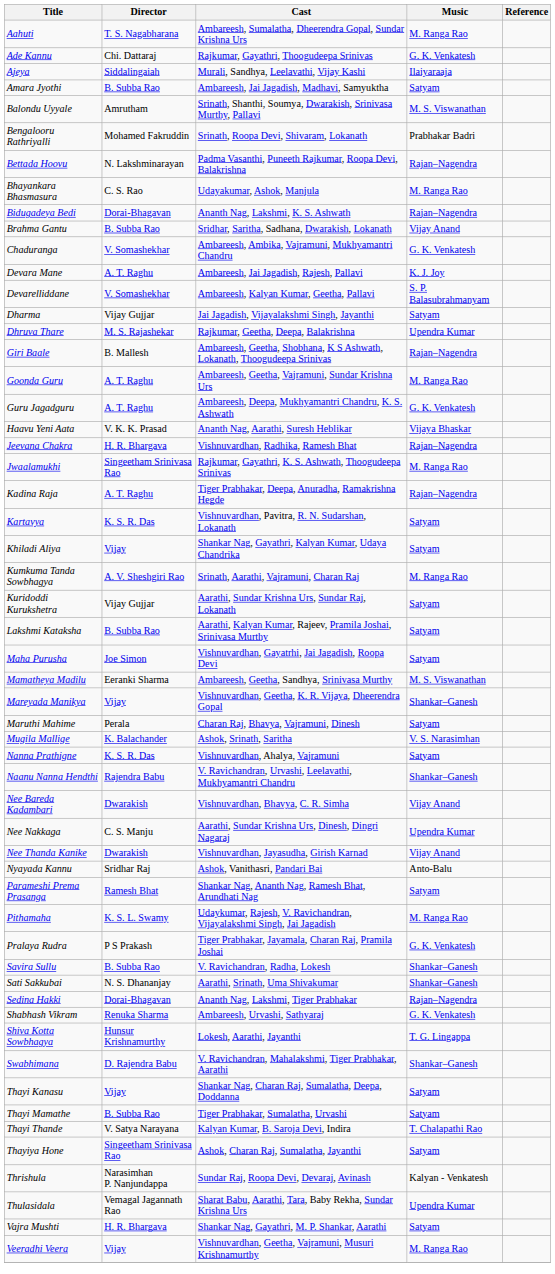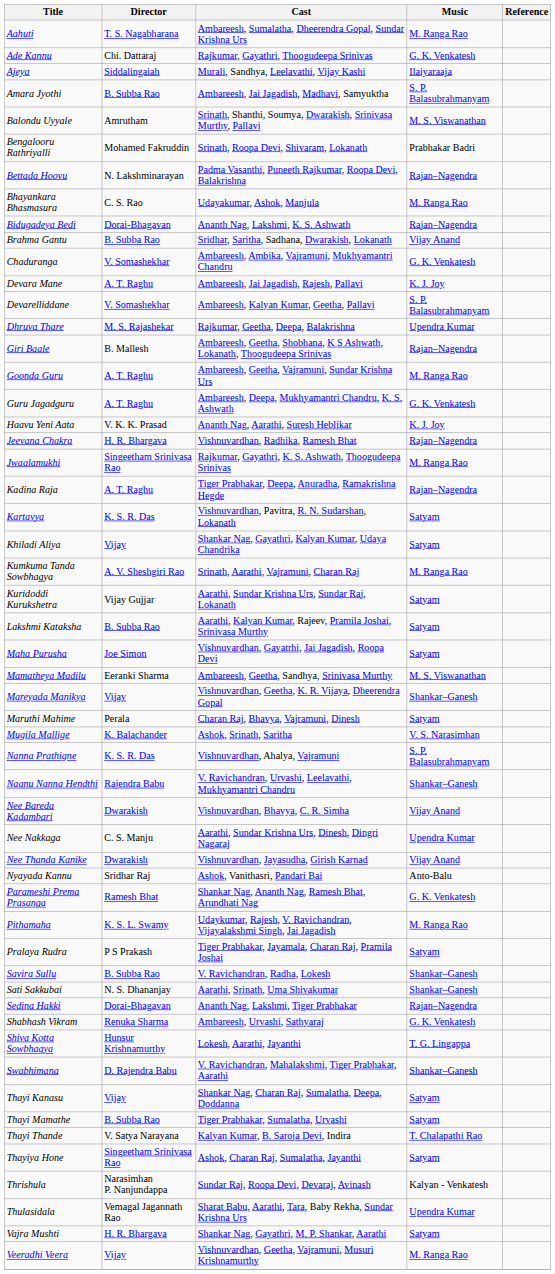 <table class="wikitable">
 <tr>
 <th>Title</th>
 <th>Director</th>
 <th>Cast</th>
 <th>Music</th>
 <th>Reference</th>
 </tr>
 <tr>
 <td><em><a href='#'>Aahuti</a></em></td>
 <td><a href='#'>T. S. Nagabharana</a></td>
 <td><a href='#'>Ambareesh</a>, <a href='#'>Sumalatha</a>, <a href='#'>Dheerendra Gopal</a>, <a href='#'>Sundar Krishna Urs</a></td>
 <td><a href='#'>M. Ranga Rao</a></td>
 <td></td>
 </tr>
 <tr>
 <td><em><a href='#'>Ade Kannu</a></em></td>
 <td>Chi. Dattaraj</td>
 <td><a href='#'>Rajkumar</a>, <a href='#'>Gayathri</a>, <a href='#'>Thoogudeepa Srinivas</a></td>
 <td><a href='#'>G. K. Venkatesh</a></td>
 <td></td>
 </tr>
 <tr>
 <td><em><a href='#'>Ajeya</a></em></td>
 <td><a href='#'>Siddalingaiah</a></td>
 <td><a href='#'>Murali</a>, Sandhya, <a href='#'>Leelavathi</a>, <a href='#'>Vijay Kashi</a></td>
 <td><a href='#'>Ilaiyaraaja</a></td>
 <td></td>
 </tr>
 <tr>
 <td><em>Amara Jyothi</em></td>
 <td><a href='#'>B. Subba Rao</a></td>
 <td><a href='#'>Ambareesh</a>, <a href='#'>Jai Jagadish</a>, <a href='#'>Madhavi</a>, Samyuktha</td>
-<td><a href='#'>Satyam</a></td>
+<td><a href='#'>S. P. Balasubrahmanyam</a></td>
 <td></td>
 </tr>
 <tr>
 <td><em>Balondu Uyyale</em></td>
 <td>Amrutham</td>
 <td><a href='#'>Srinath</a>, Shanthi, Soumya, <a href='#'>Dwarakish</a>, <a href='#'>Srinivasa Murthy</a>, <a href='#'>Pallavi</a></td>
 <td><a href='#'>M. S. Viswanathan</a></td>
 <td></td>
 </tr>
 <tr>
 <td><em>Bengalooru Rathriyalli</em></td>
 <td>Mohamed Fakruddin</td>
 <td><a href='#'>Srinath</a>, <a href='#'> Roopa Devi</a>, <a href='#'>Shivaram</a>, <a href='#'>Lokanath</a></td>
 <td>Prabhakar Badri</td>
 <td></td>
 </tr>
 <tr>
 <td><em><a href='#'>Bettada Hoovu</a></em></td>
 <td>N. Lakshminarayan</td>
 <td><a href='#'>Padma Vasanthi</a>, <a href='#'>Puneeth Rajkumar</a>, <a href='#'>Roopa Devi</a>, <a href='#'>Balakrishna</a></td>
 <td><a href='#'>Rajan–Nagendra</a></td>
 <td></td>
 </tr>
 <tr>
 <td><em>Bhayankara Bhasmasura</em></td>
 <td>C. S. Rao</td>
 <td><a href='#'>Udayakumar</a>, <a href='#'>Ashok</a>, <a href='#'>Manjula</a></td>
 <td><a href='#'>M. Ranga Rao</a></td>
 <td></td>
 </tr>
 <tr>
 <td><em><a href='#'>Bidugadeya Bedi</a></em></td>
 <td><a href='#'>Dorai-Bhagavan</a></td>
 <td><a href='#'>Ananth Nag</a>, <a href='#'>Lakshmi</a>, <a href='#'>K. S. Ashwath</a></td>
 <td><a href='#'>Rajan–Nagendra</a></td>
 <td></td>
 </tr>
 <tr>
 <td><em>Brahma Gantu</em></td>
 <td><a href='#'>B. Subba Rao</a></td>
 <td><a href='#'>Sridhar</a>, <a href='#'>Saritha</a>, Sadhana, <a href='#'>Dwarakish</a>, <a href='#'>Lokanath</a></td>
 <td><a href='#'>Vijay Anand</a></td>
 <td></td>
 </tr>
 <tr>
 <td><em>Chaduranga</em></td>
 <td><a href='#'>V. Somashekhar</a></td>
 <td><a href='#'>Ambareesh</a>, <a href='#'>Ambika</a>, <a href='#'>Vajramuni</a>, <a href='#'>Mukhyamantri Chandru</a></td>
 <td><a href='#'>G. K. Venkatesh</a></td>
 <td></td>
 </tr>
 <tr>
 <td><em>Devara Mane</em></td>
 <td><a href='#'>A. T. Raghu</a></td>
 <td><a href='#'>Ambareesh</a>, <a href='#'>Jai Jagadish</a>, <a href='#'>Rajesh</a>, <a href='#'>Pallavi</a></td>
 <td><a href='#'>K. J. Joy</a></td>
 <td></td>
 </tr>
 <tr>
 <td><em>Devarelliddane</em></td>
 <td><a href='#'>V. Somashekhar</a></td>
 <td><a href='#'>Ambareesh</a>, <a href='#'>Kalyan Kumar</a>, <a href='#'>Geetha</a>, <a href='#'>Pallavi</a></td>
 <td><a href='#'>S. P. Balasubrahmanyam</a></td>
 <td></td>
 </tr>
 <tr>
-<td><em>Dharma</em></td>
-<td>Vijay Gujjar</td>
-<td><a href='#'>Jai Jagadish</a>, <a href='#'>Vijayalakshmi Singh</a>, <a href='#'>Jayanthi</a></td>
-<td><a href='#'>Satyam</a></td>
-<td></td>
-</tr>
-<tr>
 <td><em><a href='#'>Dhruva Thare</a></em></td>
 <td><a href='#'>M. S. Rajashekar</a></td>
 <td><a href='#'>Rajkumar</a>, <a href='#'>Geetha</a>, <a href='#'>Deepa</a>, <a href='#'>Balakrishna</a></td>
 <td><a href='#'>Upendra Kumar</a></td>
 <td></td>
 </tr>
 <tr>
 <td><em><a href='#'>Giri Baale</a></em></td>
 <td>B. Mallesh</td>
 <td><a href='#'>Ambareesh</a>, <a href='#'>Geetha</a>, <a href='#'>Shobhana</a>, <a href='#'>K S Ashwath</a>, <a href='#'>Lokanath</a>, <a href='#'>Thoogudeepa Srinivas</a></td>
 <td><a href='#'>Rajan–Nagendra</a></td>
 <td></td>
 </tr>
 <tr>
 <td><em><a href='#'>Goonda Guru</a></em></td>
 <td><a href='#'>A. T. Raghu</a></td>
 <td><a href='#'>Ambareesh</a>, <a href='#'>Geetha</a>, <a href='#'>Vajramuni</a>, <a href='#'>Sundar Krishna Urs</a></td>
 <td><a href='#'>M. Ranga Rao</a></td>
 <td></td>
 </tr>
 <tr>
 <td><em>Guru Jagadguru</em></td>
 <td><a href='#'>A. T. Raghu</a></td>
 <td><a href='#'>Ambareesh</a>, <a href='#'>Deepa</a>, <a href='#'>Mukhyamantri Chandru</a>, <a href='#'>K. S. Ashwath</a></td>
 <td><a href='#'>G. K. Venkatesh</a></td>
 <td></td>
 </tr>
 <tr>
 <td><em>Haavu Yeni Aata</em></td>
 <td>V. K. K. Prasad</td>
 <td><a href='#'>Ananth Nag</a>, <a href='#'>Aarathi</a>, <a href='#'>Suresh Heblikar</a></td>
-<td><a href='#'>Vijaya Bhaskar</a></td>
+<td><a href='#'>K. J. Joy</a></td>
 <td></td>
 </tr>
 <tr>
 <td><em><a href='#'>Jeevana Chakra</a></em></td>
 <td><a href='#'>H. R. Bhargava</a></td>
 <td><a href='#'>Vishnuvardhan</a>, <a href='#'>Radhika</a>, <a href='#'>Ramesh Bhat</a></td>
 <td><a href='#'>Rajan–Nagendra</a></td>
 <td></td>
 </tr>
 <tr>
 <td><em><a href='#'>Jwaalamukhi</a></em></td>
 <td><a href='#'>Singeetham Srinivasa Rao</a></td>
 <td><a href='#'>Rajkumar</a>, <a href='#'>Gayathri</a>, <a href='#'>K. S. Ashwath</a>, <a href='#'>Thoogudeepa Srinivas</a></td>
 <td><a href='#'>M. Ranga Rao</a></td>
 <td></td>
 </tr>
 <tr>
 <td><em>Kadina Raja</em></td>
 <td><a href='#'>A. T. Raghu</a></td>
 <td><a href='#'>Tiger Prabhakar</a>, <a href='#'>Deepa</a>, <a href='#'>Anuradha</a>, <a href='#'>Ramakrishna Hegde</a></td>
 <td><a href='#'>Rajan–Nagendra</a></td>
 <td></td>
 </tr>
 <tr>
 <td><em><a href='#'>Kartavya</a></em></td>
 <td><a href='#'>K. S. R. Das</a></td>
 <td><a href='#'>Vishnuvardhan</a>, Pavitra, <a href='#'>R. N. Sudarshan</a>, <a href='#'>Lokanath</a></td>
 <td><a href='#'>Satyam</a></td>
 <td></td>
 </tr>
 <tr>
 <td><em>Khiladi Aliya</em></td>
 <td><a href='#'>Vijay</a></td>
 <td><a href='#'>Shankar Nag</a>, <a href='#'>Gayathri</a>, <a href='#'>Kalyan Kumar</a>, <a href='#'>Udaya Chandrika</a></td>
 <td><a href='#'>Satyam</a></td>
 <td></td>
 </tr>
 <tr>
 <td><em>Kumkuma Tanda Sowbhagya</em></td>
 <td><a href='#'>A. V. Sheshgiri Rao</a></td>
 <td><a href='#'>Srinath</a>, <a href='#'>Aarathi</a>, <a href='#'>Vajramuni</a>, <a href='#'>Charan Raj</a></td>
 <td><a href='#'>M. Ranga Rao</a></td>
 <td></td>
 </tr>
 <tr>
 <td><em>Kuridoddi Kurukshetra</em></td>
 <td>Vijay Gujjar</td>
 <td><a href='#'>Aarathi</a>, <a href='#'>Sundar Krishna Urs</a>, <a href='#'>Sundar Raj</a>, <a href='#'>Lokanath</a></td>
 <td><a href='#'>Satyam</a></td>
 <td></td>
 </tr>
 <tr>
 <td><em>Lakshmi Kataksha</em></td>
 <td><a href='#'>B. Subba Rao</a></td>
 <td><a href='#'>Aarathi</a>, <a href='#'>Kalyan Kumar</a>, Rajeev, <a href='#'>Pramila Joshai</a>, <a href='#'>Srinivasa Murthy</a></td>
 <td><a href='#'>Satyam</a></td>
 <td></td>
 </tr>
 <tr>
 <td><em><a href='#'>Maha Purusha</a></em></td>
 <td><a href='#'>Joe Simon</a></td>
 <td><a href='#'>Vishnuvardhan</a>, <a href='#'>Gayatrhi</a>, <a href='#'>Jai Jagadish</a>, <a href='#'>Roopa Devi</a></td>
 <td><a href='#'>Satyam</a></td>
 <td></td>
 </tr>
 <tr>
 <td><em><a href='#'>Mamatheya Madilu</a></em></td>
 <td>Eeranki Sharma</td>
 <td><a href='#'>Ambareesh</a>, <a href='#'>Geetha</a>, Sandhya, <a href='#'>Srinivasa Murthy</a></td>
 <td><a href='#'>M. S. Viswanathan</a></td>
 <td></td>
 </tr>
 <tr>
 <td><em><a href='#'>Mareyada Manikya</a></em></td>
 <td><a href='#'>Vijay</a></td>
 <td><a href='#'>Vishnuvardhan</a>, <a href='#'>Geetha</a>, <a href='#'>K. R. Vijaya</a>, <a href='#'>Dheerendra Gopal</a></td>
 <td><a href='#'>Shankar–Ganesh</a></td>
 <td></td>
 </tr>
 <tr>
 <td><em>Maruthi Mahime</em></td>
 <td>Perala</td>
 <td><a href='#'>Charan Raj</a>, <a href='#'>Bhavya</a>, <a href='#'>Vajramuni</a>, <a href='#'>Dinesh</a></td>
 <td><a href='#'>Satyam</a></td>
 <td></td>
 </tr>
 <tr>
 <td><em><a href='#'>Mugila Mallige</a></em></td>
 <td><a href='#'>K. Balachander</a></td>
 <td><a href='#'>Ashok</a>, <a href='#'>Srinath</a>, <a href='#'>Saritha</a></td>
 <td><a href='#'>V. S. Narasimhan</a></td>
 <td></td>
 </tr>
 <tr>
 <td><em><a href='#'>Nanna Prathigne</a></em></td>
 <td><a href='#'>K. S. R. Das</a></td>
 <td><a href='#'>Vishnuvardhan</a>, Ahalya, <a href='#'>Vajramuni</a></td>
-<td><a href='#'>Satyam</a></td>
+<td><a href='#'>S. P. Balasubrahmanyam</a></td>
 <td></td>
 </tr>
 <tr>
 <td><em><a href='#'>Naanu Nanna Hendthi</a></em></td>
 <td><a href='#'>Rajendra Babu</a></td>
 <td><a href='#'>V. Ravichandran</a>, <a href='#'>Urvashi</a>, <a href='#'>Leelavathi</a>, <a href='#'>Mukhyamantri Chandru</a></td>
 <td><a href='#'>Shankar–Ganesh</a></td>
 <td></td>
 </tr>
 <tr>
 <td><em><a href='#'>Nee Bareda Kadambari</a></em></td>
 <td><a href='#'>Dwarakish</a></td>
 <td><a href='#'>Vishnuvardhan</a>, <a href='#'>Bhavya</a>, <a href='#'>C. R. Simha</a></td>
 <td><a href='#'>Vijay Anand</a></td>
 <td></td>
 </tr>
 <tr>
 <td><em>Nee Nakkaga</em></td>
 <td>C. S. Manju</td>
 <td><a href='#'>Aarathi</a>, <a href='#'>Sundar Krishna Urs</a>, <a href='#'>Dinesh</a>, <a href='#'>Dingri Nagaraj</a></td>
 <td><a href='#'>Upendra Kumar</a></td>
 <td></td>
 </tr>
 <tr>
 <td><em><a href='#'>Nee Thanda Kanike</a></em></td>
 <td><a href='#'>Dwarakish</a></td>
 <td><a href='#'>Vishnuvardhan</a>, <a href='#'>Jayasudha</a>, <a href='#'>Girish Karnad</a></td>
 <td><a href='#'>Vijay Anand</a></td>
 <td></td>
 </tr>
 <tr>
 <td><em>Nyayada Kannu</em></td>
 <td>Sridhar Raj</td>
 <td><a href='#'>Ashok</a>, Vanithasri, <a href='#'>Pandari Bai</a></td>
 <td>Anto-Balu</td>
 <td></td>
 </tr>
 <tr>
 <td><em><a href='#'>Parameshi Prema Prasanga</a></em></td>
 <td><a href='#'>Ramesh Bhat</a></td>
 <td><a href='#'>Shankar Nag</a>, <a href='#'>Ananth Nag</a>, <a href='#'>Ramesh Bhat</a>, <a href='#'>Arundhati Nag</a></td>
-<td><a href='#'>Satyam</a></td>
+<td><a href='#'>G. K. Venkatesh</a></td>
 <td></td>
 </tr>
 <tr>
 <td><em><a href='#'>Pithamaha</a></em></td>
 <td><a href='#'>K. S. L. Swamy</a></td>
 <td><a href='#'>Udaykumar</a>, <a href='#'>Rajesh</a>, <a href='#'>V. Ravichandran</a>, <a href='#'>Vijayalakshmi Singh</a>, <a href='#'>Jai Jagadish</a></td>
 <td><a href='#'>M. Ranga Rao</a></td>
 <td></td>
 </tr>
 <tr>
 <td><em>Pralaya Rudra</em></td>
 <td>P S Prakash</td>
 <td><a href='#'>Tiger Prabhakar</a>, <a href='#'>Jayamala</a>, <a href='#'>Charan Raj</a>, <a href='#'>Pramila Joshai</a></td>
-<td><a href='#'>G. K. Venkatesh</a></td>
+<td><a href='#'>Satyam</a></td>
 <td></td>
 </tr>
 <tr>
 <td><em><a href='#'>Savira Sullu</a></em></td>
 <td><a href='#'>B. Subba Rao</a></td>
 <td><a href='#'>V. Ravichandran</a>, <a href='#'>Radha</a>, <a href='#'>Lokesh</a></td>
 <td><a href='#'>Shankar–Ganesh</a></td>
 <td></td>
 </tr>
 <tr>
 <td><em>Sati Sakkubai</em></td>
 <td>N. S. Dhananjay</td>
 <td><a href='#'>Aarathi</a>, <a href='#'>Srinath</a>, <a href='#'>Uma Shivakumar</a></td>
 <td><a href='#'>Shankar–Ganesh</a></td>
 <td></td>
 </tr>
 <tr>
 <td><em><a href='#'>Sedina Hakki</a></em></td>
 <td><a href='#'>Dorai-Bhagavan</a></td>
 <td><a href='#'>Ananth Nag</a>, <a href='#'>Lakshmi</a>, <a href='#'>Tiger Prabhakar</a></td>
 <td><a href='#'>Rajan–Nagendra</a></td>
 <td></td>
 </tr>
 <tr>
 <td><em>Shabhash Vikram</em></td>
 <td><a href='#'>Renuka Sharma</a></td>
 <td><a href='#'>Ambareesh</a>, <a href='#'>Urvashi</a>, <a href='#'>Sathyaraj</a></td>
 <td><a href='#'>G. K. Venkatesh</a></td>
 <td></td>
 </tr>
 <tr>
 <td><em><a href='#'>Shiva Kotta Sowbhagya</a></em></td>
 <td><a href='#'>Hunsur Krishnamurthy</a></td>
 <td><a href='#'>Lokesh</a>, <a href='#'>Aarathi</a>, <a href='#'>Jayanthi</a></td>
 <td><a href='#'>T. G. Lingappa</a></td>
 <td></td>
 </tr>
 <tr>
 <td><em><a href='#'>Swabhimana</a></em></td>
 <td><a href='#'>D. Rajendra Babu</a></td>
 <td><a href='#'>V. Ravichandran</a>, <a href='#'>Mahalakshmi</a>, <a href='#'>Tiger Prabhakar</a>, <a href='#'>Aarathi</a></td>
 <td><a href='#'>Shankar–Ganesh</a></td>
 <td></td>
 </tr>
 <tr>
 <td><em>Thayi Kanasu</em></td>
 <td><a href='#'>Vijay</a></td>
 <td><a href='#'>Shankar Nag</a>, <a href='#'>Charan Raj</a>, <a href='#'>Sumalatha</a>, <a href='#'>Deepa</a>, <a href='#'>Doddanna</a></td>
 <td><a href='#'>Satyam</a></td>
 <td></td>
 </tr>
 <tr>
 <td><em>Thayi Mamathe</em></td>
 <td><a href='#'>B. Subba Rao</a></td>
 <td><a href='#'>Tiger Prabhakar</a>, <a href='#'>Sumalatha</a>, <a href='#'>Urvashi</a></td>
 <td><a href='#'>Satyam</a></td>
 <td></td>
 </tr>
 <tr>
 <td><em>Thayi Thande</em></td>
 <td>V. Satya Narayana</td>
 <td><a href='#'>Kalyan Kumar</a>, <a href='#'>B. Saroja Devi</a>, Indira</td>
 <td><a href='#'>T. Chalapathi Rao</a></td>
 <td></td>
 </tr>
 <tr>
 <td><em>Thayiya Hone</em></td>
 <td><a href='#'>Singeetham Srinivasa Rao</a></td>
 <td><a href='#'>Ashok</a>, <a href='#'>Charan Raj</a>, <a href='#'>Sumalatha</a>, <a href='#'>Jayanthi</a></td>
 <td><a href='#'>Satyam</a></td>
 <td></td>
 </tr>
 <tr>
 <td><em>Thrishula</em></td>
 <td>Narasimhan <br> P. Nanjundappa</td>
 <td><a href='#'>Sundar Raj</a>, <a href='#'>Roopa Devi</a>, <a href='#'>Devaraj</a>, <a href='#'>Avinash</a></td>
 <td>Kalyan - Venkatesh</td>
 <td></td>
 </tr>
 <tr>
 <td><em>Thulasidala</em></td>
 <td>Vemagal Jagannath Rao</td>
 <td><a href='#'>Sharat Babu</a>, <a href='#'>Aarathi</a>, <a href='#'>Tara</a>, Baby Rekha, <a href='#'>Sundar Krishna Urs</a></td>
 <td><a href='#'>Upendra Kumar</a></td>
 <td></td>
 </tr>
 <tr>
 <td><em>Vajra Mushti</em></td>
 <td><a href='#'>H. R. Bhargava</a></td>
 <td><a href='#'>Shankar Nag</a>, <a href='#'>Gayathri</a>, <a href='#'>M. P. Shankar</a>, <a href='#'>Aarathi</a></td>
 <td><a href='#'>Satyam</a></td>
 <td></td>
 </tr>
 <tr>
 <td><em><a href='#'>Veeradhi Veera</a></em></td>
 <td><a href='#'>Vijay</a></td>
 <td><a href='#'>Vishnuvardhan</a>, <a href='#'>Geetha</a>, <a href='#'>Vajramuni</a>, <a href='#'>Musuri Krishnamurthy</a></td>
 <td><a href='#'>M. Ranga Rao</a></td>
 <td></td>
 </tr>
 <tr>
 </tr>
 </table>
